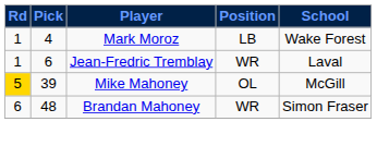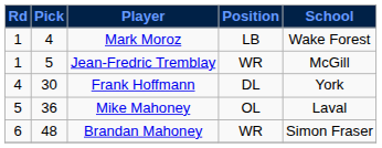 <table class="wikitable sortable">
 <tr align="center"  style="background:#002147;color:#6699FF;">
 <td><strong>Rd</strong></td>
 <td><strong>Pick</strong></td>
 <td><strong>Player</strong></td>
 <td><strong>Position</strong></td>
 <td><strong>School</strong></td>
 </tr>
 <tr align="center">
 <td align=center>1</td>
 <td>4</td>
 <td><a href='#'>Mark Moroz</a></td>
 <td>LB</td>
 <td>Wake Forest</td>
 </tr>
 <tr align="center">
 <td align=center>1</td>
-<td>6</td>
+<td>5</td>
 <td><a href='#'>Jean-Fredric Tremblay</a></td>
 <td>WR</td>
-<td>Laval</td>
+<td>McGill</td>
 </tr>
 <tr align="center">
-<td align=center style="background: gold;">5</td>
-<td>39</td>
+<td align=center>4</td>
+<td>30</td>
+<td><a href='#'>Frank Hoffmann</a></td>
+<td>DL</td>
+<td>York</td>
+</tr>
+<tr align="center">
+<td align=center>5</td>
+<td>36</td>
 <td><a href='#'>Mike Mahoney</a></td>
 <td>OL</td>
-<td>McGill</td>
+<td>Laval</td>
 </tr>
 <tr align="center">
 <td align=center>6</td>
 <td>48</td>
 <td><a href='#'>Brandan Mahoney</a></td>
 <td>WR</td>
 <td>Simon Fraser</td>
 </tr>
 <tr>
 </tr>
 </table>
